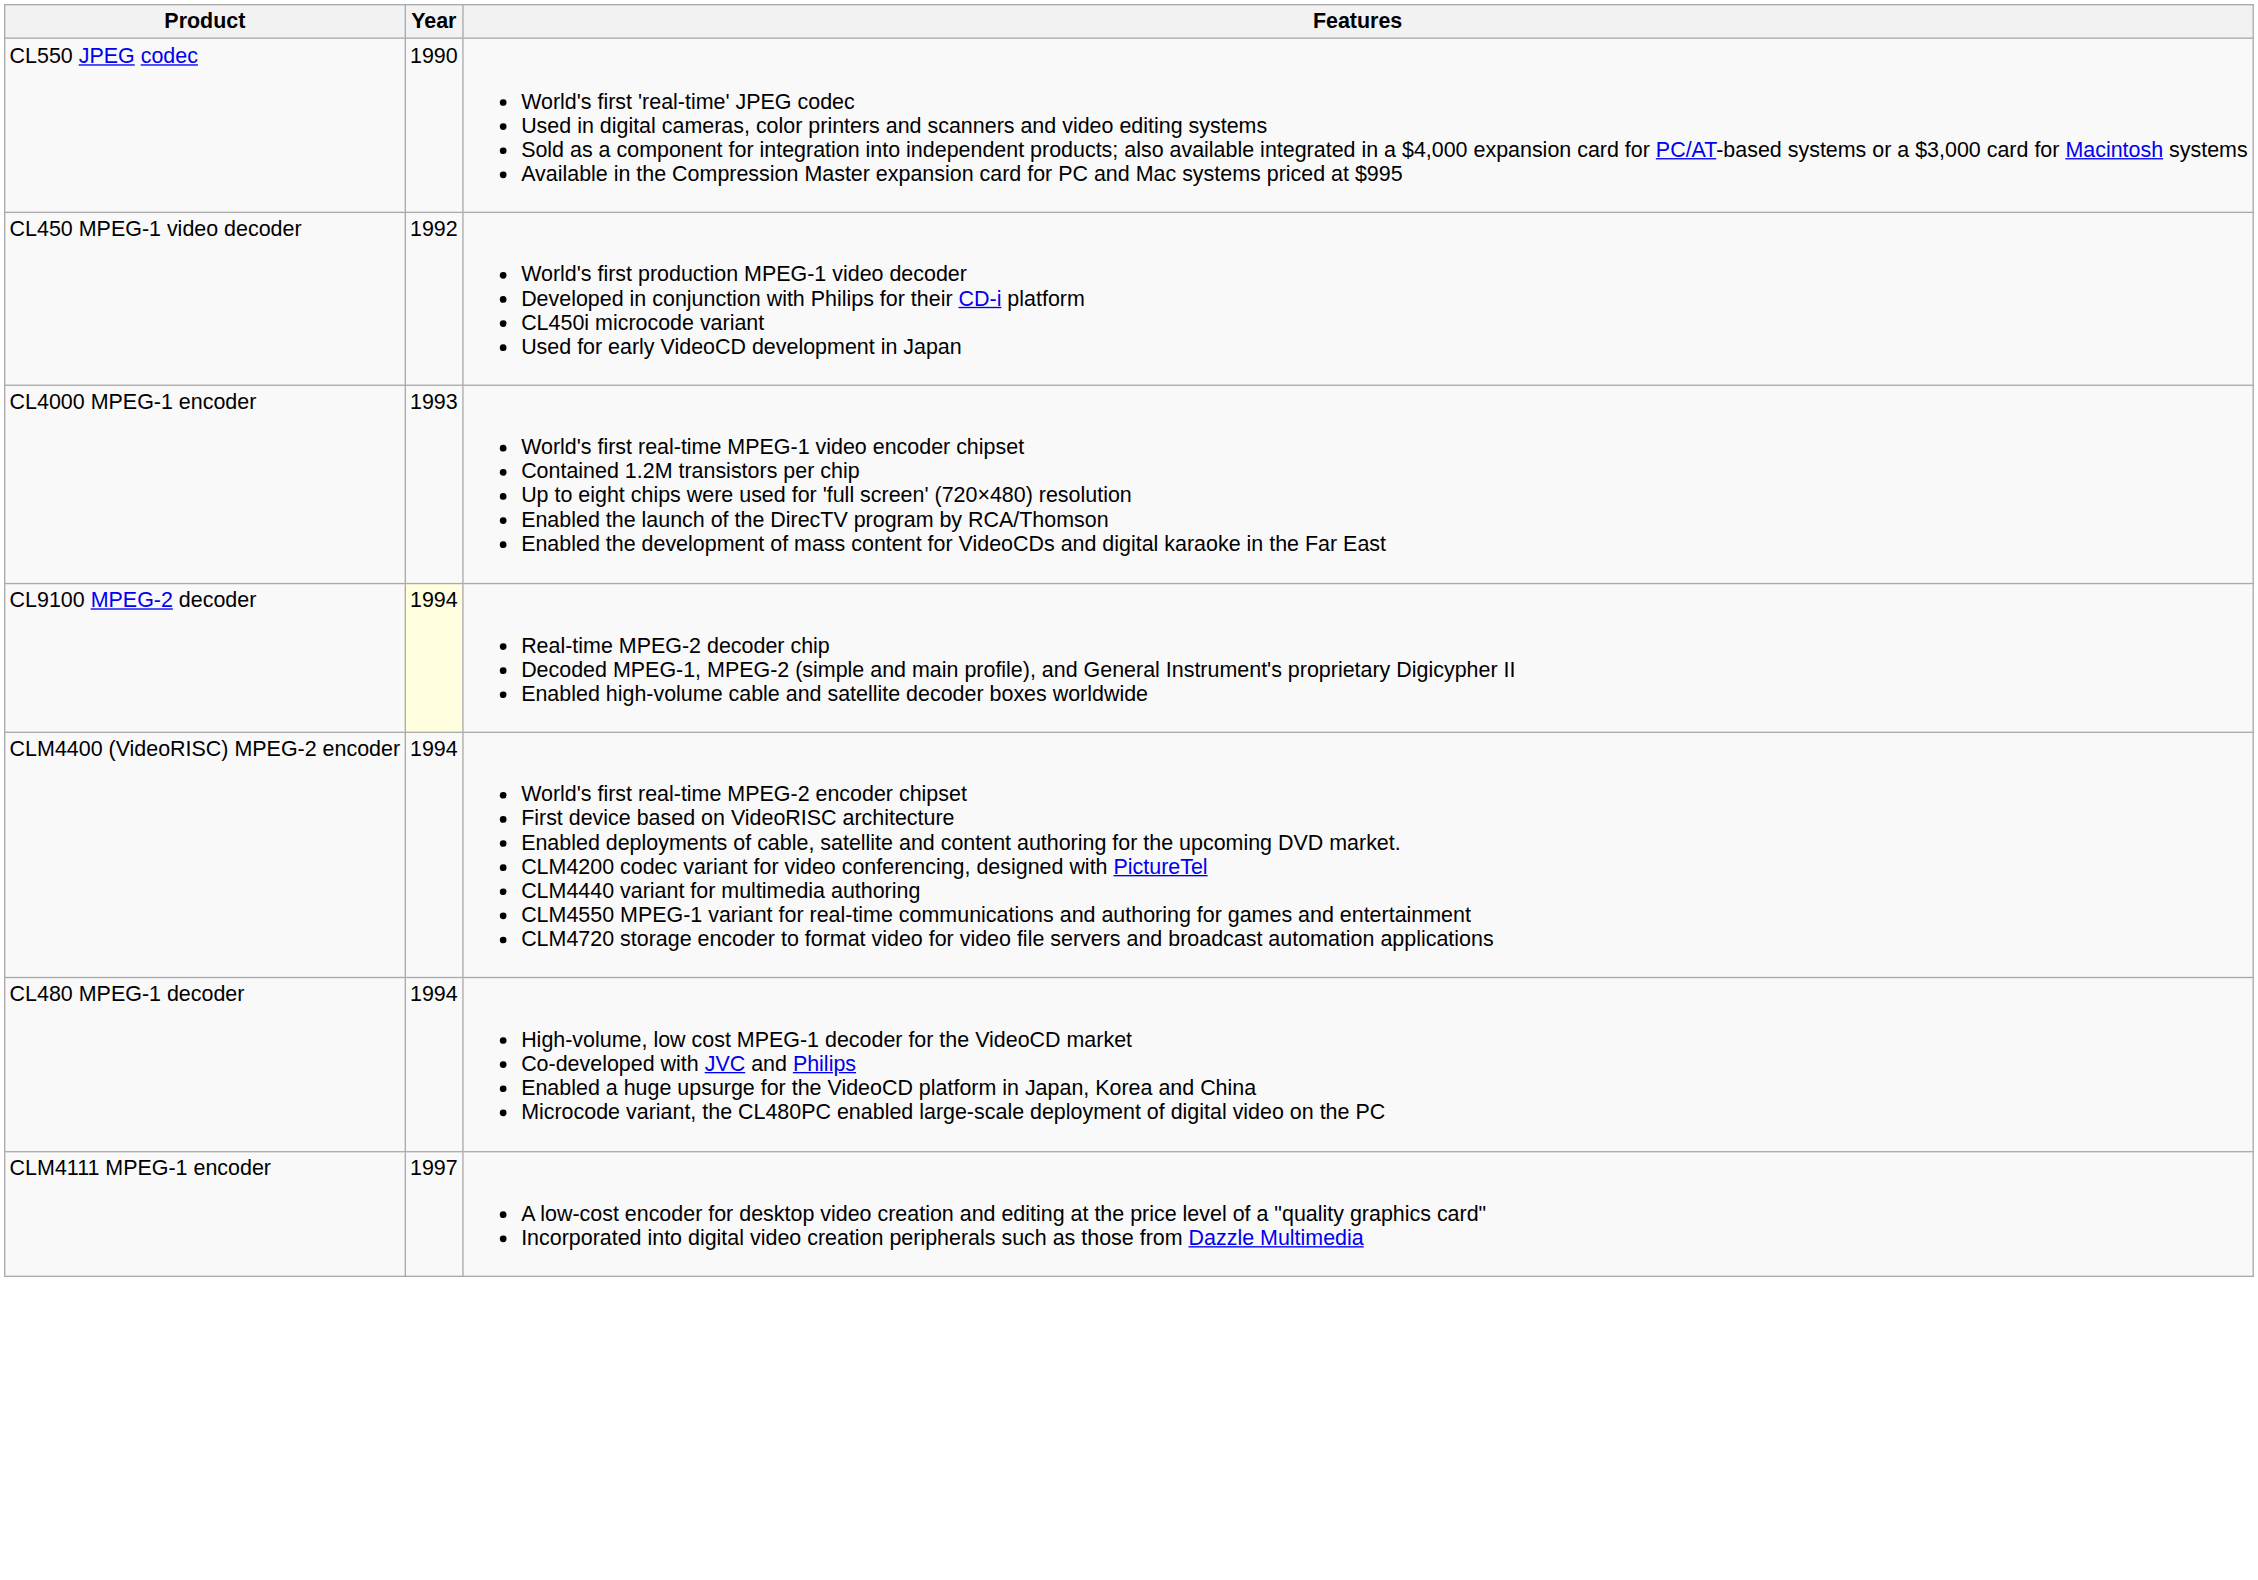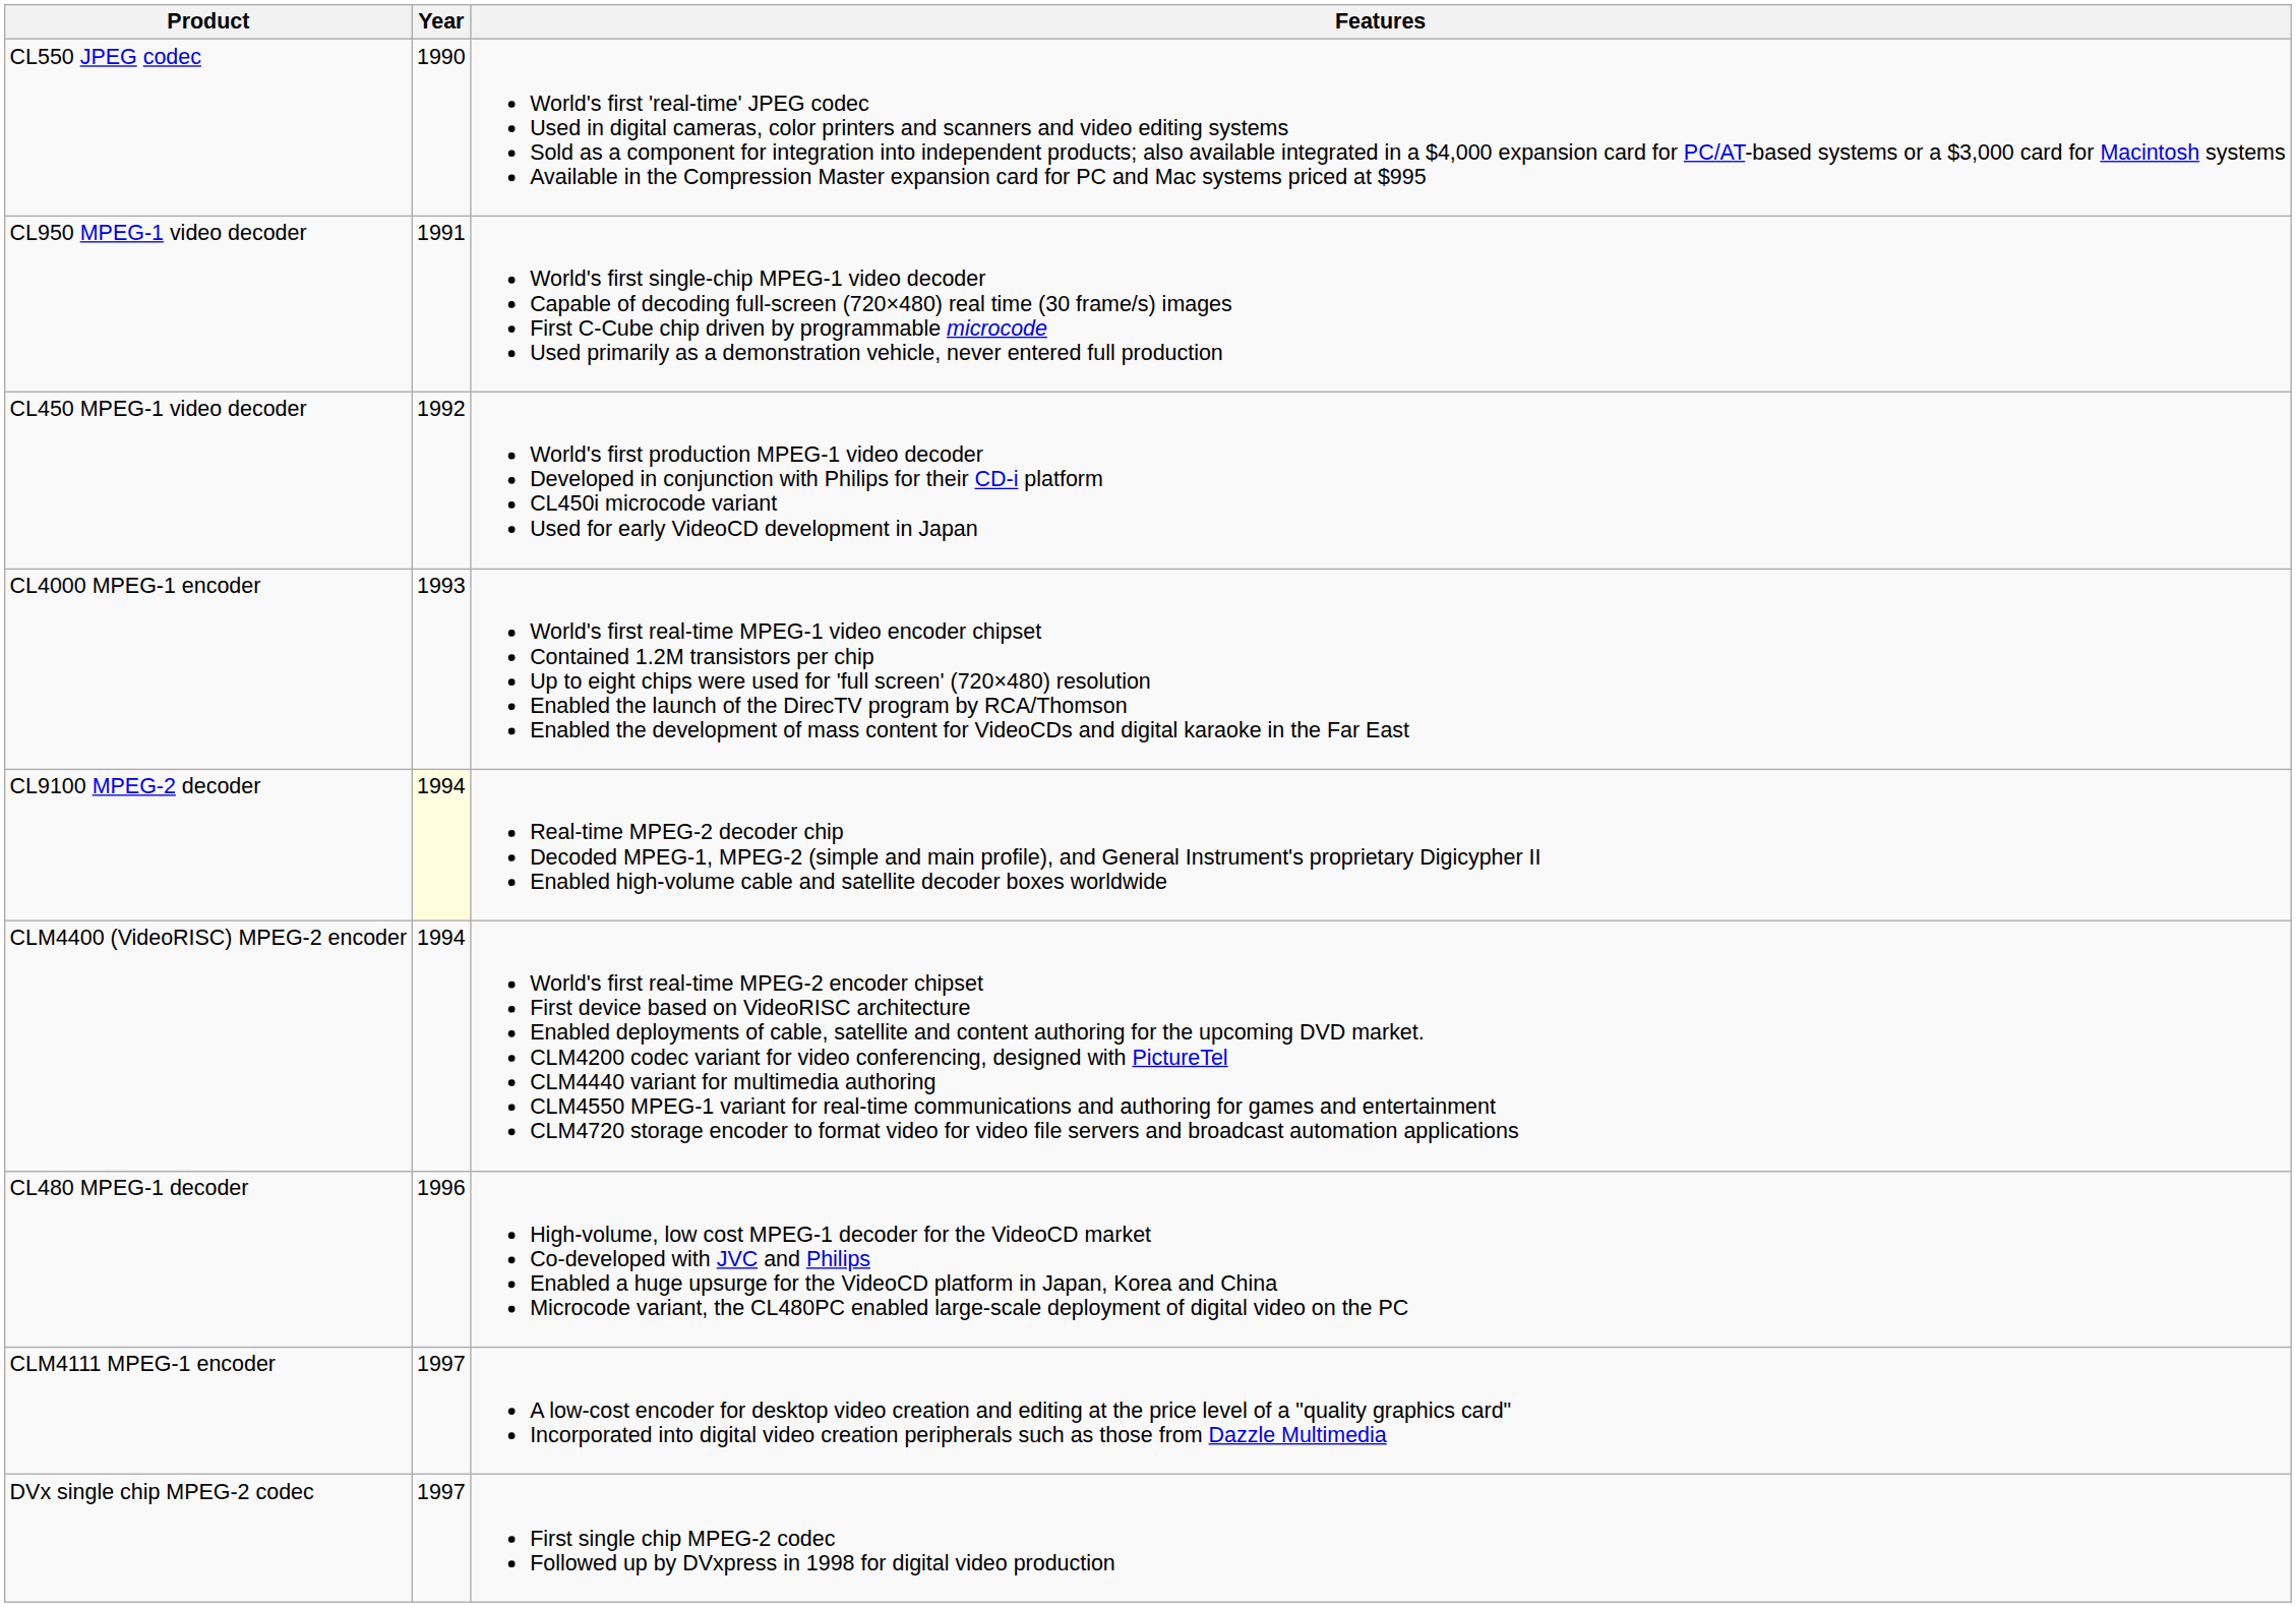 <table class="sortable wikitable">
 <tr>
 <th>Product</th>
 <th>Year</th>
 <th>Features</th>
 </tr>
 <tr valign="top">
 <td>CL550 <a href='#'>JPEG</a> <a href='#'>codec</a></td>
 <td>1990</td>
 <td><br><ul><li>World's first 'real-time' JPEG codec</li><li>Used in digital cameras, color printers and scanners and video editing systems</li><li>Sold as a component for integration into independent products; also available integrated in a $4,000 expansion card for <a href='#'>PC/AT</a>-based systems or a $3,000 card for <a href='#'>Macintosh</a> systems</li><li>Available in the Compression Master expansion card for PC and Mac systems priced at $995</li></ul></td>
+</tr>
+<tr valign="top">
+<td>CL950 <a href='#'>MPEG-1</a> video decoder</td>
+<td>1991</td>
+<td><br><ul><li>World's first single-chip MPEG-1 video decoder</li><li>Capable of decoding full-screen (720×480) real time (30 frame/s) images</li><li>First C-Cube chip driven by programmable <em><a href='#'>microcode</a></em></li><li>Used primarily as a demonstration vehicle, never entered full production</li></ul></td>
 </tr>
 <tr valign="top">
 <td>CL450 MPEG-1 video decoder</td>
 <td>1992</td>
 <td><br><ul><li>World's first production MPEG-1 video decoder</li><li>Developed in conjunction with Philips for their <a href='#'>CD-i</a> platform</li><li>CL450i microcode variant</li><li>Used for early VideoCD development in Japan</li></ul></td>
 </tr>
 <tr valign="top">
 <td>CL4000 MPEG-1 encoder</td>
 <td>1993</td>
 <td><br><ul><li>World's first real-time MPEG-1 video encoder chipset</li><li>Contained 1.2M transistors per chip</li><li>Up to eight chips were used for 'full screen' (720×480) resolution</li><li>Enabled the launch of the DirecTV program by RCA/Thomson</li><li>Enabled the development of mass content for VideoCDs and digital karaoke in the Far East</li></ul></td>
 </tr>
 <tr valign="top">
 <td>CL9100 <a href='#'>MPEG-2</a> decoder</td>
 <td style="background: lightyellow;">1994</td>
 <td><br><ul><li>Real-time MPEG-2 decoder chip</li><li>Decoded MPEG-1, MPEG-2 (simple and main profile), and General Instrument's proprietary Digicypher II</li><li>Enabled high-volume cable and satellite decoder boxes worldwide</li></ul></td>
 </tr>
 <tr valign="top">
 <td>CLM4400 (VideoRISC) MPEG-2 encoder</td>
 <td>1994</td>
 <td><br><ul><li>World's first real-time MPEG-2 encoder chipset</li><li>First device based on VideoRISC architecture</li><li>Enabled deployments of cable, satellite and content authoring for the upcoming DVD market.</li><li>CLM4200 codec variant for video conferencing, designed with <a href='#'>PictureTel</a></li><li>CLM4440 variant for multimedia authoring</li><li>CLM4550 MPEG-1 variant for real-time communications and authoring for games and entertainment</li><li>CLM4720 storage encoder to format video for video file servers and broadcast automation applications</li></ul></td>
 </tr>
 <tr valign="top">
 <td>CL480 MPEG-1 decoder</td>
-<td>1994</td>
+<td>1996</td>
 <td><br><ul><li>High-volume, low cost MPEG-1 decoder for the VideoCD market</li><li>Co-developed with <a href='#'>JVC</a> and <a href='#'>Philips</a></li><li>Enabled a huge upsurge for the VideoCD platform in Japan, Korea and China</li><li>Microcode variant, the CL480PC enabled large-scale deployment of digital video on the PC</li></ul></td>
 </tr>
 <tr valign="top">
 <td>CLM4111 MPEG-1 encoder</td>
 <td>1997</td>
 <td><br><ul><li>A low-cost encoder for desktop video creation and editing at the price level of a "quality graphics card"</li><li>Incorporated into digital video creation peripherals such as those from <a href='#'>Dazzle Multimedia</a></li></ul></td>
 </tr>
+<tr valign="top">
+<td>DVx single chip MPEG-2 codec</td>
+<td>1997</td>
+<td><br><ul><li>First single chip MPEG-2 codec</li><li>Followed up by DVxpress in 1998 for digital video production</li></ul></td>
+</tr>
 </table>
